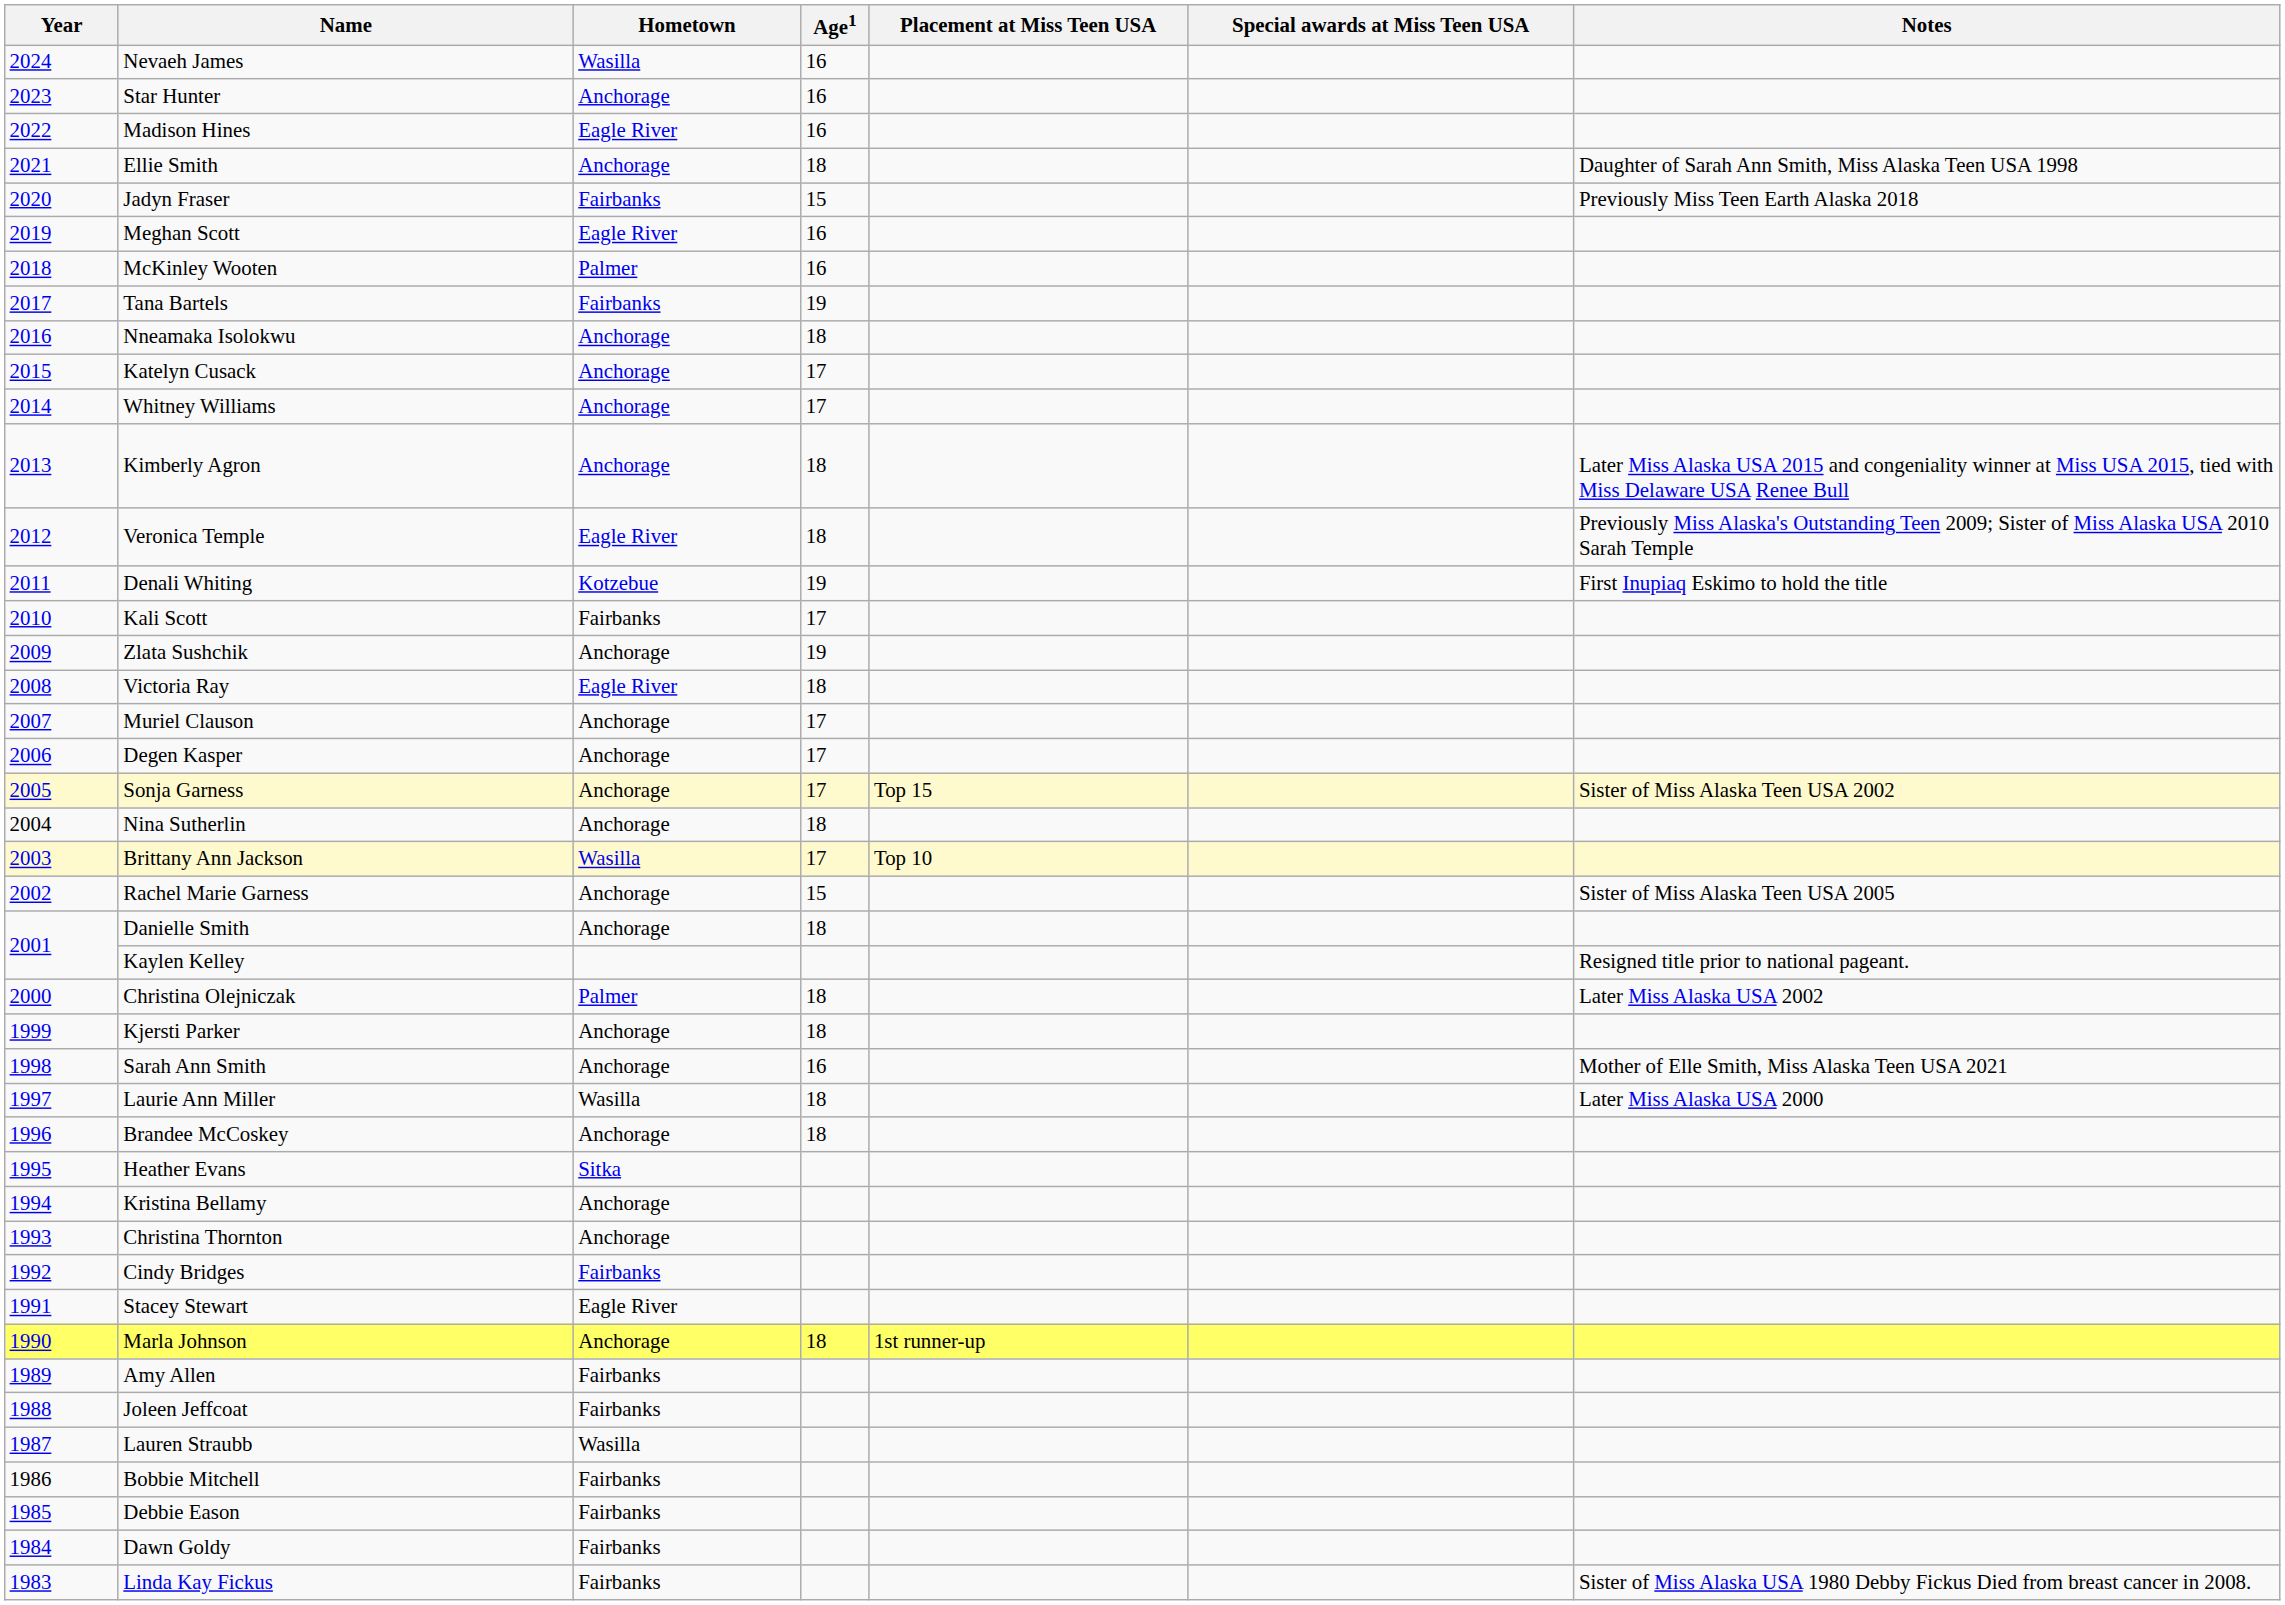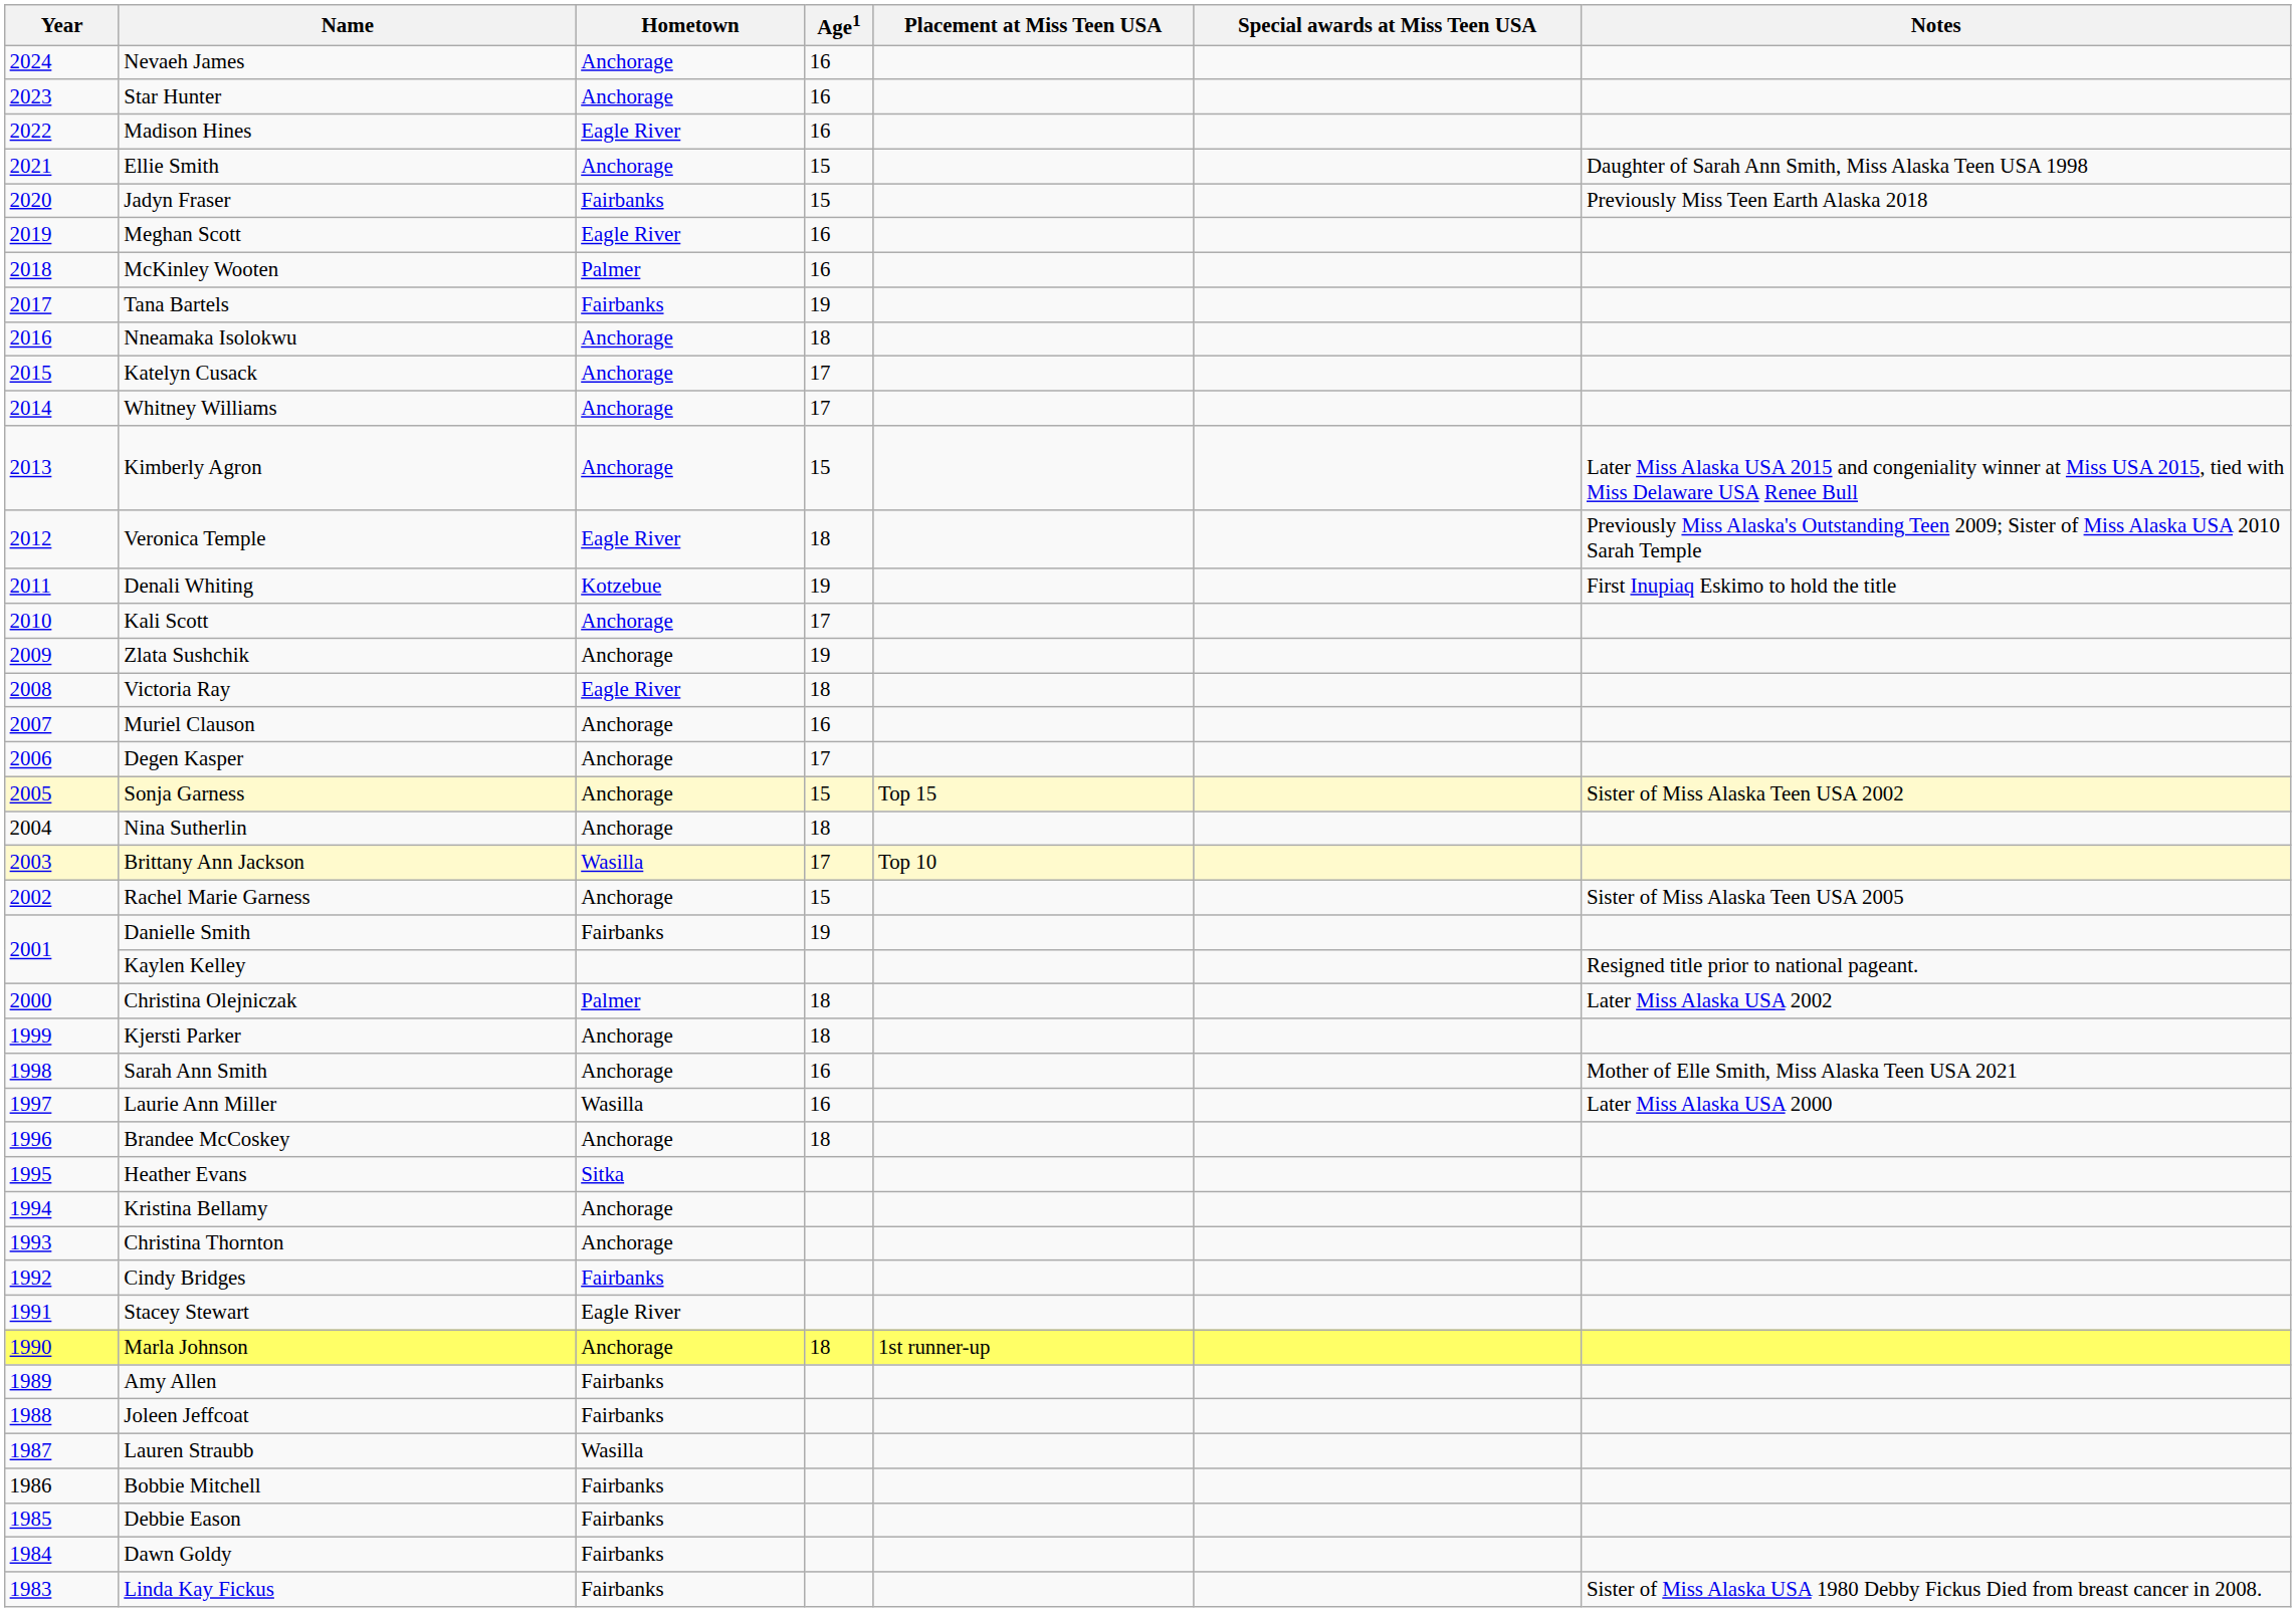 <table class="wikitable"style="font-size:90%;">
 <tr bgcolor="#efefef">
 <th width=5%>Year</th>
 <th width=20%>Name</th>
 <th width=10%>Hometown</th>
 <th width=3%>Age<sup>1</sup></th>
 <th width=14%>Placement at Miss Teen USA</th>
 <th width=17%>Special awards at Miss Teen  USA</th>
 <th width=31%>Notes</th>
 </tr>
 <tr>
 <td><a href='#'>2024</a></td>
 <td>Nevaeh James</td>
-<td><a href='#'>Wasilla</a></td>
+<td><a href='#'>Anchorage</a></td>
 <td>16</td>
 <td></td>
 <td></td>
 <td></td>
 </tr>
 <tr>
 <td><a href='#'>2023</a></td>
 <td>Star Hunter</td>
 <td><a href='#'>Anchorage</a></td>
 <td>16</td>
 <td></td>
 <td></td>
 <td></td>
 </tr>
 <tr>
 <td><a href='#'>2022</a></td>
 <td>Madison Hines</td>
 <td><a href='#'>Eagle River</a></td>
 <td>16</td>
 <td></td>
 <td></td>
 <td></td>
 </tr>
 <tr>
 <td><a href='#'>2021</a></td>
 <td>Ellie Smith</td>
 <td><a href='#'>Anchorage</a></td>
-<td>18</td>
+<td>15</td>
 <td></td>
 <td></td>
 <td>Daughter of Sarah Ann Smith, Miss Alaska Teen USA 1998</td>
 </tr>
 <tr>
 <td><a href='#'>2020</a></td>
 <td>Jadyn Fraser</td>
 <td><a href='#'>Fairbanks</a></td>
 <td>15</td>
 <td></td>
 <td></td>
 <td>Previously Miss Teen Earth Alaska 2018</td>
 </tr>
 <tr>
 <td><a href='#'>2019</a></td>
 <td>Meghan Scott</td>
 <td><a href='#'>Eagle River</a></td>
 <td>16</td>
 <td></td>
 <td></td>
 <td></td>
 </tr>
 <tr>
 <td><a href='#'>2018</a></td>
 <td>McKinley Wooten</td>
 <td><a href='#'>Palmer</a></td>
 <td>16</td>
 <td></td>
 <td></td>
 <td></td>
 </tr>
 <tr>
 <td><a href='#'>2017</a></td>
 <td>Tana Bartels</td>
 <td><a href='#'>Fairbanks</a></td>
 <td>19</td>
 <td></td>
 <td></td>
 <td></td>
 </tr>
 <tr>
 <td><a href='#'>2016</a></td>
 <td>Nneamaka Isolokwu</td>
 <td><a href='#'>Anchorage</a></td>
 <td>18</td>
 <td></td>
 <td></td>
 <td></td>
 </tr>
 <tr>
 <td><a href='#'>2015</a></td>
 <td>Katelyn Cusack</td>
 <td><a href='#'>Anchorage</a></td>
 <td>17</td>
 <td></td>
 <td></td>
 <td></td>
 </tr>
 <tr>
 <td><a href='#'>2014</a></td>
 <td>Whitney Williams</td>
 <td><a href='#'>Anchorage</a></td>
 <td>17</td>
 <td></td>
 <td></td>
 <td></td>
 </tr>
 <tr>
 <td><a href='#'>2013</a></td>
 <td>Kimberly Agron</td>
 <td><a href='#'>Anchorage</a></td>
-<td>18</td>
+<td>15</td>
 <td></td>
 <td></td>
 <td><br>Later <a href='#'>Miss Alaska USA 2015</a> and congeniality winner at <a href='#'>Miss USA 2015</a>, tied with <a href='#'>Miss Delaware USA</a> <a href='#'>Renee Bull</a></td>
 </tr>
 <tr>
 <td><a href='#'>2012</a></td>
 <td>Veronica Temple</td>
 <td><a href='#'>Eagle River</a></td>
 <td>18</td>
 <td></td>
 <td></td>
 <td>Previously <a href='#'>Miss Alaska's Outstanding Teen</a> 2009; Sister of <a href='#'>Miss Alaska USA</a> 2010 Sarah Temple</td>
 </tr>
 <tr>
 <td><a href='#'>2011</a></td>
 <td>Denali Whiting</td>
 <td><a href='#'>Kotzebue</a></td>
 <td>19</td>
 <td></td>
 <td></td>
 <td>First <a href='#'>Inupiaq</a> Eskimo to hold the title</td>
 </tr>
 <tr>
 <td><a href='#'>2010</a></td>
 <td>Kali Scott</td>
-<td>Fairbanks</td>
+<td><a href='#'>Anchorage</a></td>
 <td>17</td>
 <td></td>
 <td></td>
 <td></td>
 </tr>
 <tr>
 <td><a href='#'>2009</a></td>
 <td>Zlata Sushchik</td>
 <td>Anchorage</td>
 <td>19</td>
 <td></td>
 <td></td>
 <td></td>
 </tr>
 <tr>
 <td><a href='#'>2008</a></td>
 <td>Victoria Ray</td>
 <td><a href='#'>Eagle River</a></td>
 <td>18</td>
 <td></td>
 <td></td>
 <td></td>
 </tr>
 <tr>
 <td><a href='#'>2007</a></td>
 <td>Muriel Clauson</td>
 <td>Anchorage</td>
-<td>17</td>
+<td>16</td>
 <td></td>
 <td></td>
 <td></td>
 </tr>
 <tr>
 <td><a href='#'>2006</a></td>
 <td>Degen Kasper</td>
 <td>Anchorage</td>
 <td>17</td>
 <td></td>
 <td></td>
 <td></td>
 </tr>
 <tr style="background-color:#FFFACD;">
 <td><a href='#'>2005</a></td>
 <td>Sonja Garness</td>
 <td>Anchorage</td>
-<td>17</td>
+<td>15</td>
 <td>Top 15</td>
 <td></td>
 <td>Sister of Miss Alaska Teen USA 2002</td>
 </tr>
 <tr>
 <td>2004</td>
 <td>Nina Sutherlin</td>
 <td>Anchorage</td>
 <td>18</td>
 <td></td>
 <td></td>
 <td></td>
 </tr>
 <tr style="background-color:#FFFACD;">
 <td><a href='#'>2003</a></td>
 <td>Brittany Ann Jackson</td>
 <td><a href='#'>Wasilla</a></td>
 <td>17</td>
 <td>Top 10</td>
 <td></td>
 <td></td>
 </tr>
 <tr>
 <td><a href='#'>2002</a></td>
 <td>Rachel Marie Garness</td>
 <td>Anchorage</td>
 <td>15</td>
 <td></td>
 <td></td>
 <td>Sister of Miss Alaska Teen USA 2005</td>
 </tr>
 <tr>
 <td rowspan=2><a href='#'>2001</a></td>
 <td>Danielle Smith</td>
-<td>Anchorage</td>
-<td>18</td>
+<td>Fairbanks</td>
+<td>19</td>
 <td></td>
 <td></td>
 <td></td>
 </tr>
 <tr>
 <td>Kaylen Kelley</td>
 <td></td>
 <td></td>
 <td></td>
 <td></td>
 <td>Resigned title prior to national pageant.</td>
 </tr>
 <tr>
 <td><a href='#'>2000</a></td>
 <td>Christina Olejniczak</td>
 <td><a href='#'>Palmer</a></td>
 <td>18</td>
 <td></td>
 <td></td>
 <td>Later <a href='#'>Miss Alaska USA</a> 2002</td>
 </tr>
 <tr>
 <td><a href='#'>1999</a></td>
 <td>Kjersti Parker</td>
 <td>Anchorage</td>
 <td>18</td>
 <td></td>
 <td></td>
 <td></td>
 </tr>
 <tr>
 <td><a href='#'>1998</a></td>
 <td>Sarah Ann Smith</td>
 <td>Anchorage</td>
 <td>16</td>
 <td></td>
 <td></td>
 <td>Mother of Elle Smith, Miss Alaska Teen USA 2021</td>
 </tr>
 <tr>
 <td><a href='#'>1997</a></td>
 <td>Laurie Ann Miller</td>
 <td>Wasilla</td>
-<td>18</td>
+<td>16</td>
 <td></td>
 <td></td>
 <td>Later <a href='#'>Miss Alaska USA</a> 2000</td>
 </tr>
 <tr>
 <td><a href='#'>1996</a></td>
 <td>Brandee McCoskey</td>
 <td>Anchorage</td>
 <td>18</td>
 <td></td>
 <td></td>
 <td></td>
 </tr>
 <tr>
 <td><a href='#'>1995</a></td>
 <td>Heather Evans</td>
 <td><a href='#'>Sitka</a></td>
 <td></td>
 <td></td>
 <td></td>
 <td></td>
 </tr>
 <tr>
 <td><a href='#'>1994</a></td>
 <td>Kristina Bellamy</td>
 <td>Anchorage</td>
 <td></td>
 <td></td>
 <td></td>
 <td></td>
 </tr>
 <tr>
 <td><a href='#'>1993</a></td>
 <td>Christina Thornton</td>
 <td>Anchorage</td>
 <td></td>
 <td></td>
 <td></td>
 <td></td>
 </tr>
 <tr>
 <td><a href='#'>1992</a></td>
 <td>Cindy Bridges</td>
 <td><a href='#'>Fairbanks</a></td>
 <td></td>
 <td></td>
 <td></td>
 <td></td>
 </tr>
 <tr>
 <td><a href='#'>1991</a></td>
 <td>Stacey Stewart</td>
 <td>Eagle River</td>
 <td></td>
 <td></td>
 <td></td>
 <td></td>
 </tr>
 <tr style="background-color:#FFFF66;">
 <td><a href='#'>1990</a></td>
 <td>Marla Johnson</td>
 <td>Anchorage</td>
 <td>18</td>
 <td>1st runner-up</td>
 <td></td>
 <td></td>
 </tr>
 <tr>
 <td><a href='#'>1989</a></td>
 <td>Amy Allen</td>
 <td>Fairbanks</td>
 <td></td>
 <td></td>
 <td></td>
 <td></td>
 </tr>
 <tr>
 <td><a href='#'>1988</a></td>
 <td>Joleen Jeffcoat</td>
 <td>Fairbanks</td>
 <td></td>
 <td></td>
 <td></td>
 <td></td>
 </tr>
 <tr>
 <td><a href='#'>1987</a></td>
 <td>Lauren Straubb</td>
 <td>Wasilla</td>
 <td></td>
 <td></td>
 <td></td>
 <td></td>
 </tr>
 <tr>
 <td>1986</td>
 <td>Bobbie Mitchell</td>
 <td>Fairbanks</td>
 <td></td>
 <td></td>
 <td></td>
 <td></td>
 </tr>
 <tr>
 <td><a href='#'>1985</a></td>
 <td>Debbie Eason</td>
 <td>Fairbanks</td>
 <td></td>
 <td></td>
 <td></td>
 <td></td>
 </tr>
 <tr>
 <td><a href='#'>1984</a></td>
 <td>Dawn Goldy</td>
 <td>Fairbanks</td>
 <td></td>
 <td></td>
 <td></td>
 <td></td>
 </tr>
 <tr>
 <td><a href='#'>1983</a></td>
 <td><a href='#'>Linda Kay Fickus</a></td>
 <td>Fairbanks</td>
 <td></td>
 <td></td>
 <td></td>
 <td>Sister of <a href='#'>Miss Alaska USA</a> 1980 Debby Fickus Died from breast cancer in 2008.</td>
 </tr>
 </table>
